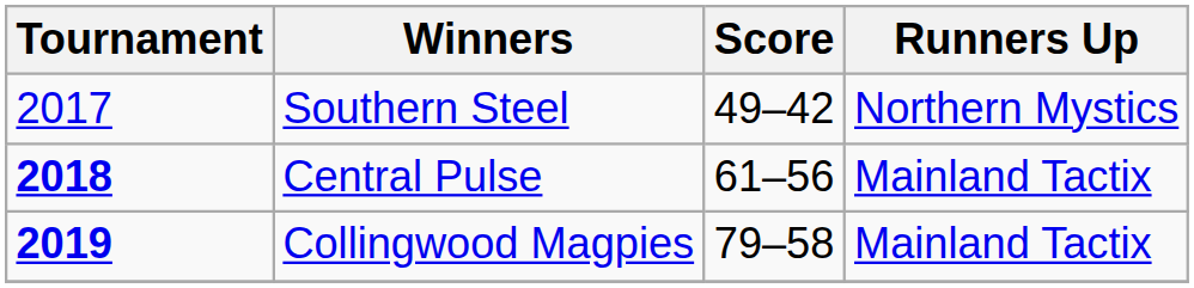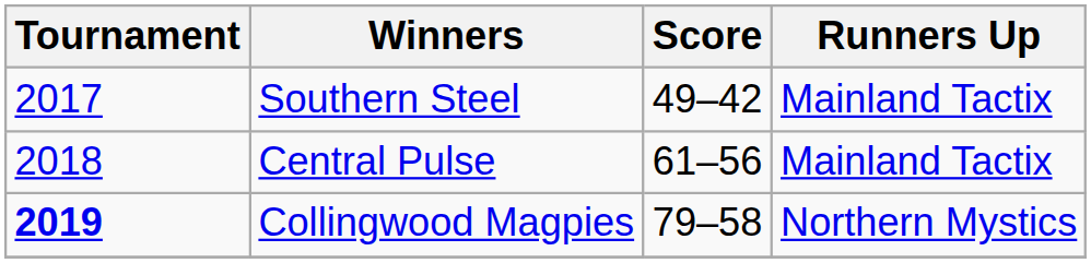 <table class="wikitable collapsible">
 <tr>
 <th>Tournament</th>
 <th>Winners</th>
 <th>Score</th>
 <th>Runners Up</th>
 </tr>
 <tr>
 <td><a href='#'>2017</a></td>
 <td><a href='#'>Southern Steel</a></td>
 <td>49–42</td>
-<td><a href='#'>Northern Mystics</a></td>
+<td><a href='#'>Mainland Tactix</a></td>
 </tr>
 <tr>
-<td><strong><a href='#'>2018</a></strong></td>
+<td><a href='#'>2018</a></td>
 <td><a href='#'>Central Pulse</a></td>
 <td>61–56</td>
 <td><a href='#'>Mainland Tactix</a></td>
 </tr>
 <tr>
 <td><strong><a href='#'>2019</a></strong></td>
 <td><a href='#'>Collingwood Magpies</a></td>
 <td>79–58</td>
-<td><a href='#'>Mainland Tactix</a></td>
+<td><a href='#'>Northern Mystics</a></td>
 </tr>
 <tr>
 </tr>
 </table>
